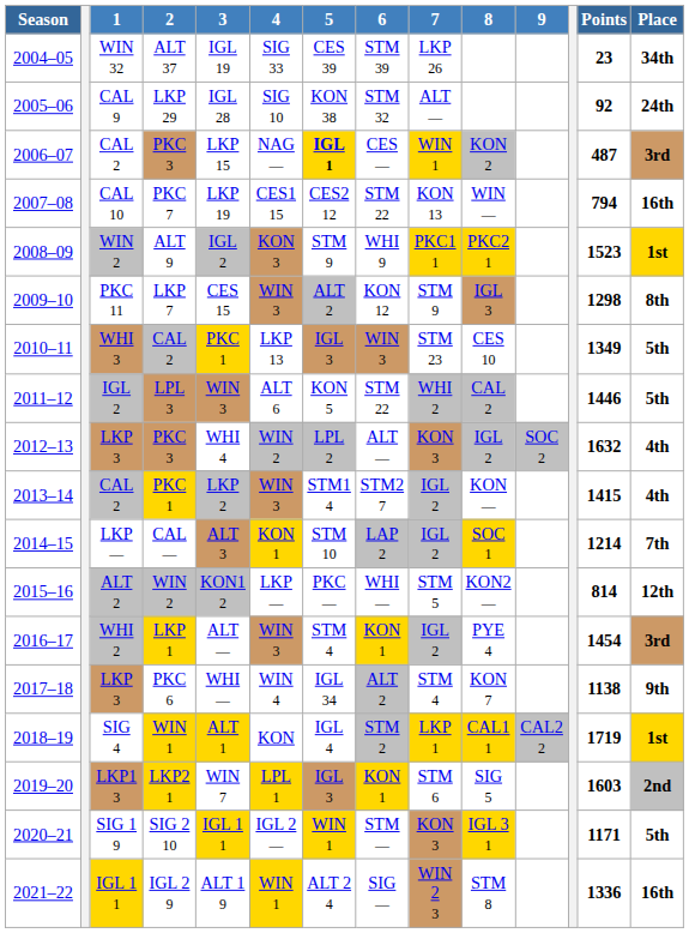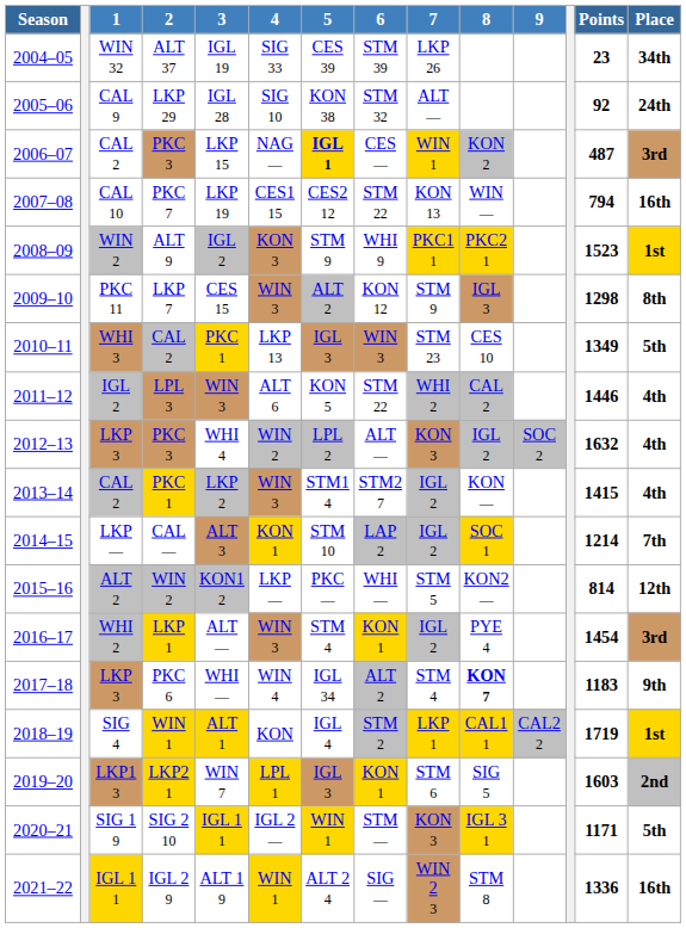 <table class="wikitable" style="font-size:95%; text-align:center; border:grey solid 1px; border-collapse:collapse; background:#ffffff;">
 <tr>
 <th style="background-color:#369; color:white; width:60px">Season</th>
 <th rowspan="19" width="1px"></th>
 <th style="background-color:#4180be; color:white; width:40px">1</th>
 <th style="background-color:#4180be; color:white; width:40px">2</th>
 <th style="background-color:#4180be; color:white; width:40px">3</th>
 <th style="background-color:#4180be; color:white; width:40px">4</th>
 <th style="background-color:#4180be; color:white; width:40px">5</th>
 <th style="background-color:#4180be; color:white; width:40px">6</th>
 <th style="background-color:#4180be; color:white; width:40px">7</th>
 <th style="background-color:#4180be; color:white; width:40px">8</th>
 <th style="background-color:#4180be; color:white; width:40px">9</th>
 <th rowspan="19" width="1px"></th>
 <th style="background-color:#369; color:white; width:40px">Points</th>
 <th style="background-color:#369; color:white; width:40px">Place</th>
 </tr>
 <tr>
 <td><a href='#'>2004–05</a></td>
 <td><a href='#'>WIN</a><br><small>32</small></td>
 <td><a href='#'>ALT</a><br><small>37</small></td>
 <td><a href='#'>IGL</a><br><small>19</small></td>
 <td><a href='#'>SIG</a><br><small>33</small></td>
 <td><a href='#'>CES</a><br><small>39</small></td>
 <td><a href='#'>STM</a><br><small>39</small></td>
 <td><a href='#'>LKP</a><br><small>26</small></td>
 <td></td>
 <td></td>
 <td><strong>23</strong></td>
 <td><strong>34th</strong></td>
 </tr>
 <tr>
 <td><a href='#'>2005–06</a></td>
 <td><a href='#'>CAL</a><br><small>9</small></td>
 <td><a href='#'>LKP</a><br><small>29</small></td>
 <td><a href='#'>IGL</a><br><small>28</small></td>
 <td><a href='#'>SIG</a><br><small>10</small></td>
 <td><a href='#'>KON</a><br><small>38</small></td>
 <td><a href='#'>STM</a><br><small>32</small></td>
 <td><a href='#'>ALT</a><br><small>—</small></td>
 <td></td>
 <td></td>
 <td><strong>92</strong></td>
 <td><strong>24th</strong></td>
 </tr>
 <tr>
 <td><a href='#'>2006–07</a></td>
 <td><a href='#'>CAL</a><br><small>2</small></td>
 <td style="background:#cc9966;"><a href='#'>PKC</a><br><small>3</small></td>
 <td><a href='#'>LKP</a><br><small>15</small></td>
 <td><a href='#'>NAG</a><br><small>—</small></td>
 <td style="background:gold;"><strong><a href='#'>IGL</a><br><small>1</small></strong></td>
 <td><a href='#'>CES</a><br><small>—</small></td>
 <td style="background:gold;"><a href='#'>WIN</a><br><small>1</small></td>
 <td style="background:silver;"><a href='#'>KON</a><br><small>2</small></td>
 <td></td>
 <td><strong>487</strong></td>
 <td style="background:#cc9966;"><strong>3rd</strong></td>
 </tr>
 <tr>
 <td><a href='#'>2007–08</a></td>
 <td><a href='#'>CAL</a><br><small>10</small></td>
 <td><a href='#'>PKC</a><br><small>7</small></td>
 <td><a href='#'>LKP</a><br><small>19</small></td>
 <td><a href='#'>CES1</a><br><small>15</small></td>
 <td><a href='#'>CES2</a><br><small>12</small></td>
 <td><a href='#'>STM</a><br><small>22</small></td>
 <td><a href='#'>KON</a><br><small>13</small></td>
 <td><a href='#'>WIN</a><br><small>—</small></td>
 <td></td>
 <td><strong>794</strong></td>
 <td><strong>16th</strong></td>
 </tr>
 <tr>
 <td><a href='#'>2008–09</a></td>
 <td style="background:silver;"><a href='#'>WIN</a><br><small>2</small></td>
 <td><a href='#'>ALT</a><br><small>9</small></td>
 <td style="background:silver;"><a href='#'>IGL</a><br><small>2</small></td>
 <td style="background:#cc9966;"><a href='#'>KON</a><br><small>3</small></td>
 <td><a href='#'>STM</a><br><small>9</small></td>
 <td><a href='#'>WHI</a><br><small>9</small></td>
 <td style="background:gold;"><a href='#'>PKC1</a><br><small>1</small></td>
 <td style="background:gold;"><a href='#'>PKC2</a><br><small>1</small></td>
 <td></td>
 <td><strong>1523</strong></td>
 <td style="background:gold;"><strong>1st</strong></td>
 </tr>
 <tr>
 <td><a href='#'>2009–10</a></td>
 <td><a href='#'>PKC</a><br><small>11</small></td>
 <td><a href='#'>LKP</a><br><small>7</small></td>
 <td><a href='#'>CES</a><br><small>15</small></td>
 <td style="background:#cc9966;"><a href='#'>WIN</a><br><small>3</small></td>
 <td style="background:silver;"><a href='#'>ALT</a><br><small>2</small></td>
 <td><a href='#'>KON</a><br><small>12</small></td>
 <td><a href='#'>STM</a><br><small>9</small></td>
 <td style="background:#cc9966;"><a href='#'>IGL</a><br><small>3</small></td>
 <td></td>
 <td><strong>1298</strong></td>
 <td><strong>8th</strong></td>
 </tr>
 <tr>
 <td><a href='#'>2010–11</a></td>
 <td style="background:#cc9966;"><a href='#'>WHI</a><br><small>3</small></td>
 <td style="background:silver;"><a href='#'>CAL</a><br><small>2</small></td>
 <td style="background:gold;"><a href='#'>PKC</a><br><small>1</small></td>
 <td><a href='#'>LKP</a><br><small>13</small></td>
 <td style="background:#cc9966;"><a href='#'>IGL</a><br><small>3</small></td>
 <td style="background:#cc9966;"><a href='#'>WIN</a><br><small>3</small></td>
 <td><a href='#'>STM</a><br><small>23</small></td>
 <td><a href='#'>CES</a><br><small>10</small></td>
 <td></td>
 <td><strong>1349</strong></td>
 <td><strong>5th</strong></td>
 </tr>
 <tr>
 <td><a href='#'>2011–12</a></td>
 <td style="background:silver;"><a href='#'>IGL</a><br><small>2</small></td>
 <td style="background:#cc9966;"><a href='#'>LPL</a><br><small>3</small></td>
 <td style="background:#cc9966;"><a href='#'>WIN</a><br><small>3</small></td>
 <td><a href='#'>ALT</a><br><small>6</small></td>
 <td><a href='#'>KON</a><br><small>5</small></td>
 <td><a href='#'>STM</a><br><small>22</small></td>
 <td style="background:silver;"><a href='#'>WHI</a><br><small>2</small></td>
 <td style="background:silver;"><a href='#'>CAL</a><br><small>2</small></td>
 <td></td>
 <td><strong>1446</strong></td>
-<td><strong>5th</strong></td>
+<td><strong>4th</strong></td>
 </tr>
 <tr>
 <td><a href='#'>2012–13</a></td>
 <td style="background:#cc9966;"><a href='#'>LKP</a><br><small>3</small></td>
 <td style="background:#cc9966;"><a href='#'>PKC</a><br><small>3</small></td>
 <td><a href='#'>WHI</a><br><small>4</small></td>
 <td style="background:silver;"><a href='#'>WIN</a><br><small>2</small></td>
 <td style="background:silver;"><a href='#'>LPL</a><br><small>2</small></td>
 <td><a href='#'>ALT</a><br><small>—</small></td>
 <td style="background:#cc9966;"><a href='#'>KON</a><br><small>3</small></td>
 <td style="background:silver;"><a href='#'>IGL</a><br><small>2</small></td>
 <td style="background:silver;"><a href='#'>SOC</a><br><small>2</small></td>
 <td><strong>1632</strong></td>
 <td><strong>4th</strong></td>
 </tr>
 <tr>
 <td><a href='#'>2013–14</a></td>
 <td style="background:silver;"><a href='#'>CAL</a><br><small>2</small></td>
 <td style="background:gold;"><a href='#'>PKC</a><br><small>1</small></td>
 <td style="background:silver;"><a href='#'>LKP</a><br><small>2</small></td>
 <td style="background:#cc9966;"><a href='#'>WIN</a><br><small>3</small></td>
 <td><a href='#'>STM1</a><br><small>4</small></td>
 <td><a href='#'>STM2</a><br><small>7</small></td>
 <td style="background:silver;"><a href='#'>IGL</a><br><small>2</small></td>
 <td><a href='#'>KON</a><br><small>—</small></td>
 <td></td>
 <td><strong>1415</strong></td>
 <td><strong>4th</strong></td>
 </tr>
 <tr>
 <td><a href='#'>2014–15</a></td>
 <td><a href='#'>LKP</a><br><small>—</small></td>
 <td><a href='#'>CAL</a><br><small>—</small></td>
 <td style="background:#cc9966;"><a href='#'>ALT</a><br><small>3</small></td>
 <td style="background:gold;"><a href='#'>KON</a><br><small>1</small></td>
 <td><a href='#'>STM</a><br><small>10</small></td>
 <td style="background:silver;"><a href='#'>LAP</a><br><small>2</small></td>
 <td style="background:silver;"><a href='#'>IGL</a><br><small>2</small></td>
 <td style="background:gold;"><a href='#'>SOC</a><br><small>1</small></td>
 <td></td>
 <td><strong>1214</strong></td>
 <td><strong>7th</strong></td>
 </tr>
 <tr>
 <td><a href='#'>2015–16</a></td>
 <td style="background:silver;"><a href='#'>ALT</a><br><small>2</small></td>
 <td style="background:silver;"><a href='#'>WIN</a><br><small>2</small></td>
 <td style="background:silver;"><a href='#'>KON1</a><br><small>2</small></td>
 <td><a href='#'>LKP</a><br><small>—</small></td>
 <td><a href='#'>PKC</a><br><small>—</small></td>
 <td><a href='#'>WHI</a><br><small>—</small></td>
 <td><a href='#'>STM</a><br><small>5</small></td>
 <td><a href='#'>KON2</a><br><small>—</small></td>
 <td></td>
 <td><strong>814</strong></td>
 <td><strong>12th</strong></td>
 </tr>
 <tr>
 <td><a href='#'>2016–17</a></td>
 <td style="background:silver;"><a href='#'>WHI</a><br><small>2</small></td>
 <td style="background:gold;"><a href='#'>LKP</a><br><small>1</small></td>
 <td><a href='#'>ALT</a><br><small>—</small></td>
 <td style="background:#cc9966;"><a href='#'>WIN</a><br><small>3</small></td>
 <td><a href='#'>STM</a><br><small>4</small></td>
 <td style="background:gold;"><a href='#'>KON</a><br><small>1</small></td>
 <td style="background:silver;"><a href='#'>IGL</a><br><small>2</small></td>
 <td><a href='#'>PYE</a><br><small>4</small></td>
 <td></td>
 <td><strong>1454</strong></td>
 <td style="background:#cc9966;"><strong>3rd</strong></td>
 </tr>
 <tr>
 <td><a href='#'>2017–18</a></td>
 <td style="background:#cc9966;"><a href='#'>LKP</a><br><small>3</small></td>
 <td><a href='#'>PKC</a><br><small>6</small></td>
 <td><a href='#'>WHI</a><br><small>—</small></td>
 <td><a href='#'>WIN</a><br><small>4</small></td>
 <td><a href='#'>IGL</a><br><small>34</small></td>
 <td style="background:silver;"><a href='#'>ALT</a><br><small>2</small></td>
 <td><a href='#'>STM</a><br><small>4</small></td>
-<td><a href='#'>KON</a><br><small>7</small></td>
+<td><strong><a href='#'>KON</a><br><small>7</small></strong></td>
 <td></td>
-<td><strong>1138</strong></td>
+<td><strong>1183</strong></td>
 <td><strong>9th</strong></td>
 </tr>
 <tr>
 <td><a href='#'>2018–19</a></td>
 <td><a href='#'>SIG</a><br><small>4</small></td>
 <td style="background:gold;"><a href='#'>WIN</a><br><small>1</small></td>
 <td style="background:gold;"><a href='#'>ALT</a><br><small>1</small></td>
 <td><a href='#'>KON</a><br><small></small></td>
 <td><a href='#'>IGL</a><br><small>4</small></td>
 <td style="background:silver;"><a href='#'>STM</a><br><small>2</small></td>
 <td style="background:gold;"><a href='#'>LKP</a><br><small>1</small></td>
 <td style="background:gold;"><a href='#'>CAL1</a><br><small>1</small></td>
 <td style="background:silver;"><a href='#'>CAL2</a><br><small>2</small></td>
 <td><strong>1719</strong></td>
 <td style="background:gold;"><strong>1st</strong></td>
 </tr>
 <tr>
 <td><a href='#'>2019–20</a></td>
 <td style="background:#cc9966;"><a href='#'>LKP1</a><br><small>3</small></td>
 <td style="background:gold;"><a href='#'>LKP2</a><br><small>1</small></td>
 <td><a href='#'>WIN</a><br><small>7</small></td>
 <td style="background:gold;"><a href='#'>LPL</a><br><small>1</small></td>
 <td style="background:#cc9966;"><a href='#'>IGL</a><br><small>3</small></td>
 <td style="background:gold;"><a href='#'>KON</a><br><small>1</small></td>
 <td><a href='#'>STM</a><br><small>6</small></td>
 <td><a href='#'>SIG</a><br><small>5</small></td>
 <td></td>
 <td><strong>1603</strong></td>
 <td style="background:silver;"><strong>2nd</strong></td>
 </tr>
 <tr>
 <td><a href='#'>2020–21</a></td>
 <td><a href='#'>SIG 1</a><br><small>9</small></td>
 <td><a href='#'>SIG 2</a><br><small>10</small></td>
 <td style="background:gold;"><a href='#'>IGL 1</a><br><small>1</small></td>
 <td><a href='#'>IGL 2</a><br><small>—</small></td>
 <td style="background:gold;"><a href='#'>WIN</a><br><small>1</small></td>
 <td><a href='#'>STM</a><br><small>—</small></td>
 <td style="background:#cc9966;"><a href='#'>KON</a><br><small>3</small></td>
 <td style="background:gold;"><a href='#'>IGL 3</a><br><small>1</small></td>
 <td></td>
 <td><strong>1171</strong></td>
 <td><strong>5th</strong></td>
 </tr>
 <tr>
 <td><a href='#'>2021–22</a></td>
 <td style="background:gold;"><a href='#'>IGL 1</a><br><small>1</small></td>
 <td><a href='#'>IGL 2</a><br><small>9</small></td>
 <td><a href='#'>ALT 1</a><br><small>9</small></td>
 <td style="background:gold;"><a href='#'>WIN</a><br><small>1</small></td>
 <td><a href='#'>ALT 2</a><br><small>4</small></td>
 <td><a href='#'>SIG</a><br><small>—</small></td>
 <td style="background:#cc9966;"><a href='#'>WIN 2</a><br><small>3</small></td>
 <td><a href='#'>STM</a><br><small>8</small></td>
 <td></td>
 <td><strong>1336</strong></td>
 <td><strong>16th</strong></td>
 </tr>
 </table>
